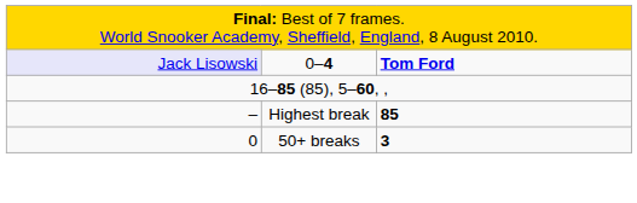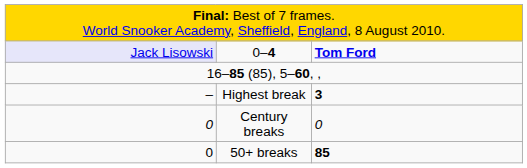 <table class="wikitable" style="font-size: 95%; margin: 1em auto 1em auto;">
 <tr>
 <td colspan="3" align="center" bgcolor="#ffd700"><strong>Final:</strong> Best of 7 frames. <br><a href='#'>World Snooker Academy</a>, <a href='#'>Sheffield</a>, <a href='#'>England</a>, 8 August 2010.</td>
 </tr>
 <tr>
 <td width="230" align="right" style="background: lavender;"><a href='#'>Jack Lisowski</a><br></td>
 <td width="100" align="center">0–<strong>4</strong></td>
 <td width="230"><strong><a href='#'>Tom Ford</a></strong><br></td>
 </tr>
 <tr>
 <td colspan="3" align="center" style="font-size: 100%">16–<strong>85</strong> (85), 5–<strong>60</strong>, , </td>
 </tr>
 <tr>
 <td align="right">–</td>
 <td align="center">Highest break</td>
-<td><strong>85</strong></td>
+<td><strong>3</strong></td>
+</tr>
+<tr>
+<td align="right"><em>0</em></td>
+<td align="center">Century breaks</td>
+<td><em>0</em></td>
 </tr>
 <tr>
 <td align="right">0</td>
 <td align="center">50+ breaks</td>
-<td><strong>3</strong></td>
+<td><strong>85</strong></td>
 </tr>
 </table>
